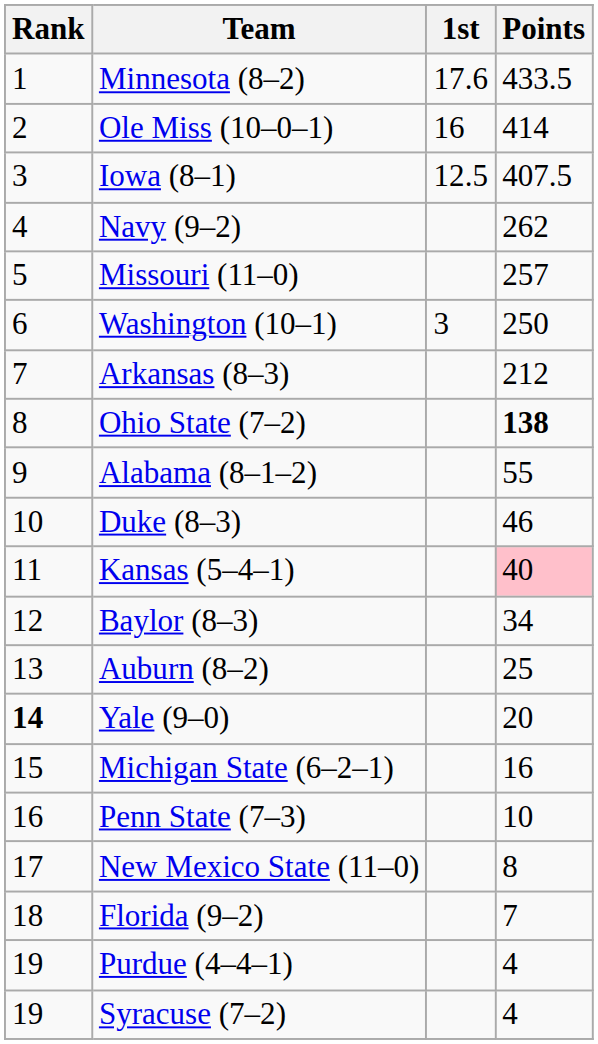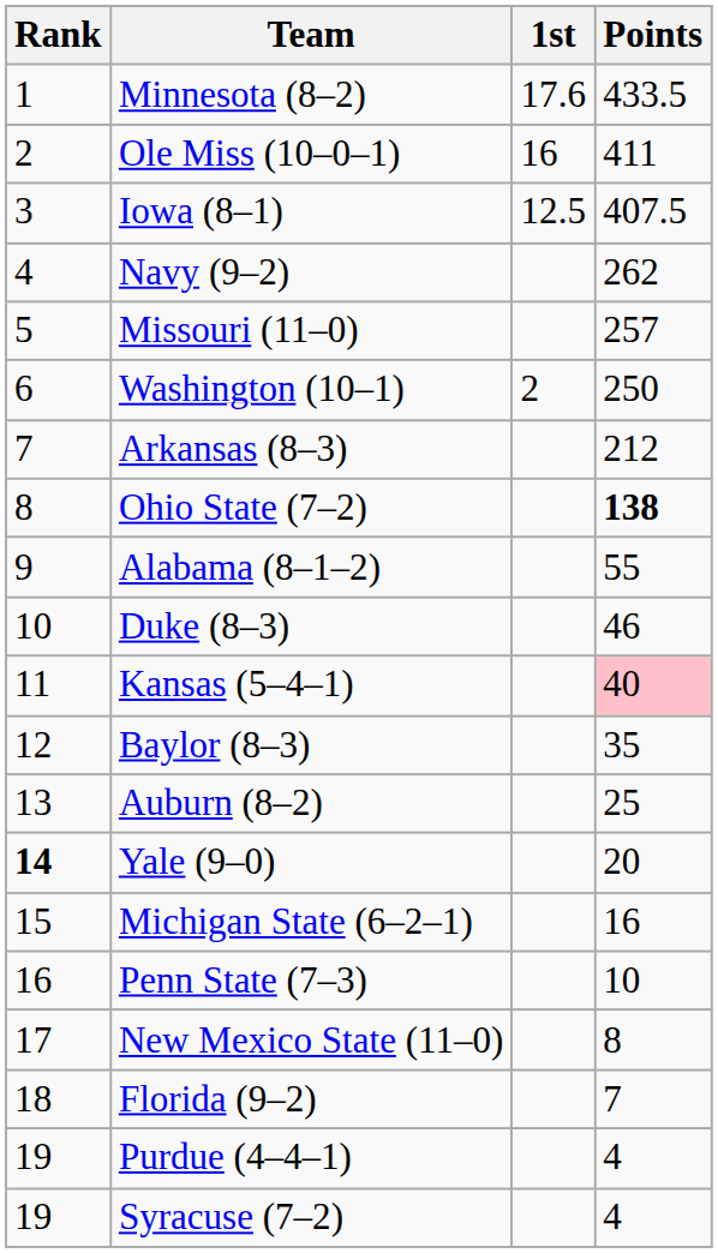 <table class="wikitable">
 <tr>
 <th>Rank</th>
 <th>Team</th>
 <th>1st</th>
 <th>Points</th>
 </tr>
 <tr>
 <td>1</td>
 <td><a href='#'>Minnesota</a> (8–2)</td>
 <td>17.6</td>
 <td>433.5</td>
 </tr>
 <tr>
 <td>2</td>
 <td><a href='#'>Ole Miss</a> (10–0–1)</td>
 <td>16</td>
-<td>414</td>
+<td>411</td>
 </tr>
 <tr>
 <td>3</td>
 <td><a href='#'>Iowa</a> (8–1)</td>
 <td>12.5</td>
 <td>407.5</td>
 </tr>
 <tr>
 <td>4</td>
 <td><a href='#'>Navy</a> (9–2)</td>
 <td></td>
 <td>262</td>
 </tr>
 <tr>
 <td>5</td>
 <td><a href='#'>Missouri</a> (11–0)</td>
 <td></td>
 <td>257</td>
 </tr>
 <tr>
 <td>6</td>
 <td><a href='#'>Washington</a> (10–1)</td>
-<td>3</td>
+<td>2</td>
 <td>250</td>
 </tr>
 <tr>
 <td>7</td>
 <td><a href='#'>Arkansas</a> (8–3)</td>
 <td></td>
 <td>212</td>
 </tr>
 <tr>
 <td>8</td>
 <td><a href='#'>Ohio State</a> (7–2)</td>
 <td></td>
 <td><strong>138</strong></td>
 </tr>
 <tr>
 <td>9</td>
 <td><a href='#'>Alabama</a> (8–1–2)</td>
 <td></td>
 <td>55</td>
 </tr>
 <tr>
 <td>10</td>
 <td><a href='#'>Duke</a> (8–3)</td>
 <td></td>
 <td>46</td>
 </tr>
 <tr>
 <td>11</td>
 <td><a href='#'>Kansas</a> (5–4–1)</td>
 <td></td>
 <td style="background: pink;">40</td>
 </tr>
 <tr>
 <td>12</td>
 <td><a href='#'>Baylor</a> (8–3)</td>
 <td></td>
-<td>34</td>
+<td>35</td>
 </tr>
 <tr>
 <td>13</td>
 <td><a href='#'>Auburn</a> (8–2)</td>
 <td></td>
 <td>25</td>
 </tr>
 <tr>
 <td><strong>14</strong></td>
 <td><a href='#'>Yale</a> (9–0)</td>
 <td></td>
 <td>20</td>
 </tr>
 <tr>
 <td>15</td>
 <td><a href='#'>Michigan State</a> (6–2–1)</td>
 <td></td>
 <td>16</td>
 </tr>
 <tr>
 <td>16</td>
 <td><a href='#'>Penn State</a> (7–3)</td>
 <td></td>
 <td>10</td>
 </tr>
 <tr>
 <td>17</td>
 <td><a href='#'>New Mexico State</a> (11–0)</td>
 <td></td>
 <td>8</td>
 </tr>
 <tr>
 <td>18</td>
 <td><a href='#'>Florida</a> (9–2)</td>
 <td></td>
 <td>7</td>
 </tr>
 <tr>
 <td>19</td>
 <td><a href='#'>Purdue</a> (4–4–1)</td>
 <td></td>
 <td>4</td>
 </tr>
 <tr>
 <td>19</td>
 <td><a href='#'>Syracuse</a> (7–2)</td>
 <td></td>
 <td>4</td>
 </tr>
 </table>
